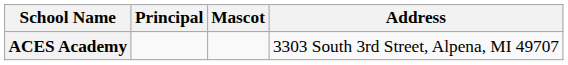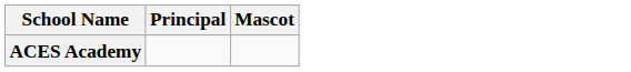 <table class="wikitable sortable plainrowheaders">
 <tr>
 <th scope="col">School Name</th>
 <th scope="col">Principal</th>
 <th scope="col">Mascot</th>
-<th scope="col">Address</th>
 </tr>
 <tr>
 <th scope="row">ACES Academy</th>
 <td></td>
 <td></td>
-<td>3303 South 3rd Street, Alpena, MI 49707</td>
 </tr>
 </table>
